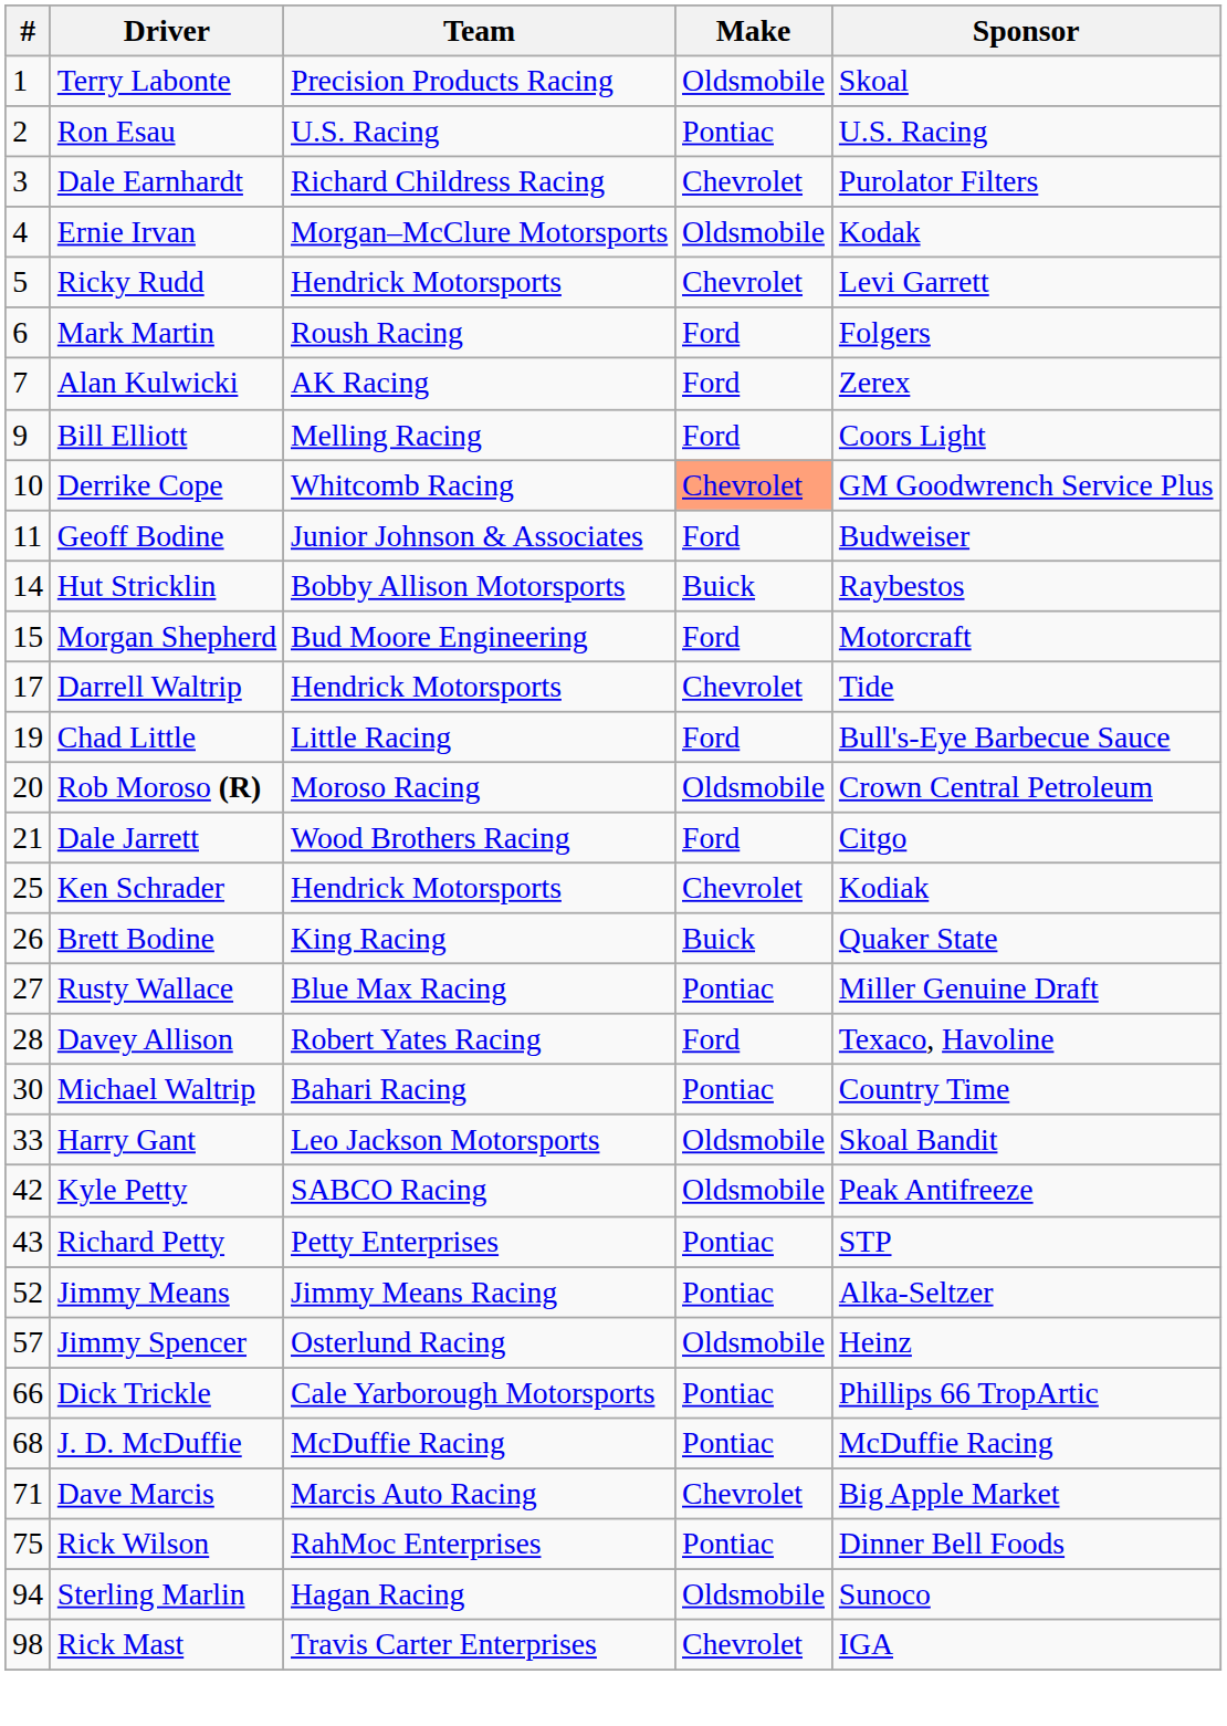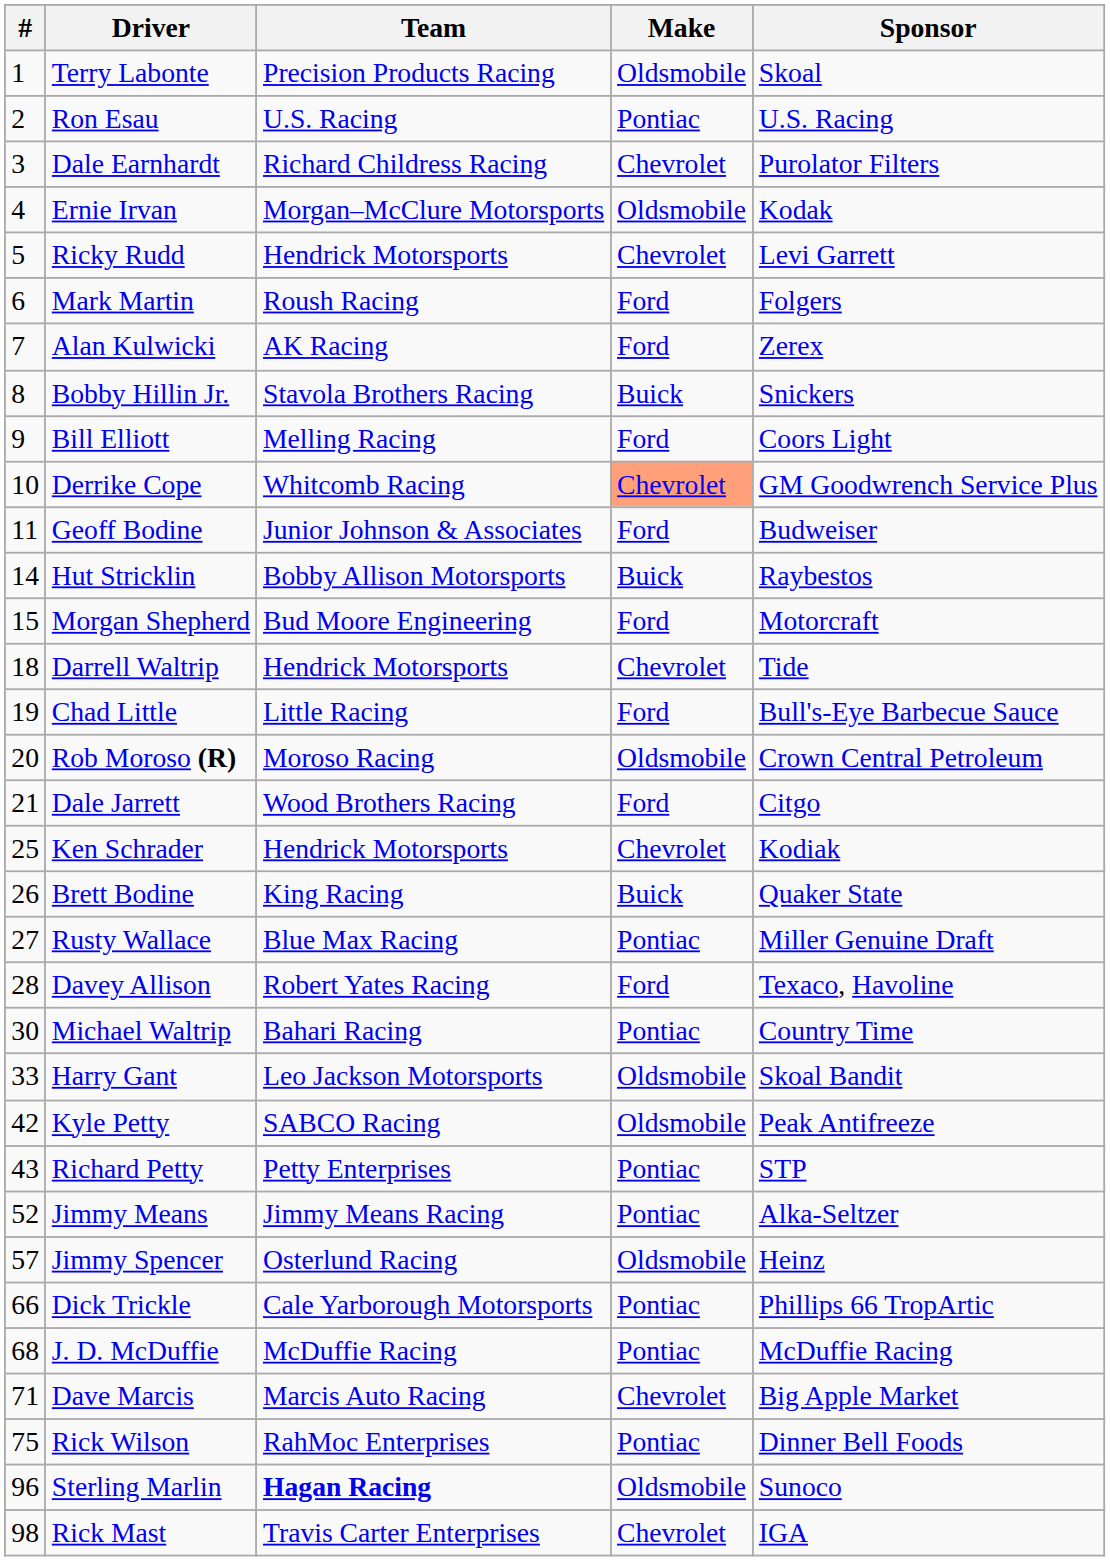 <table class="wikitable" style="font-size:95%">
 <tr>
 <th>#</th>
 <th>Driver</th>
 <th>Team</th>
 <th>Make</th>
 <th>Sponsor</th>
 </tr>
 <tr>
 <td>1</td>
 <td><a href='#'>Terry Labonte</a></td>
 <td><a href='#'>Precision Products Racing</a></td>
 <td><a href='#'>Oldsmobile</a></td>
 <td><a href='#'>Skoal</a></td>
 </tr>
 <tr>
 <td>2</td>
 <td><a href='#'>Ron Esau</a></td>
 <td><a href='#'>U.S. Racing</a></td>
 <td><a href='#'>Pontiac</a></td>
 <td><a href='#'>U.S. Racing</a></td>
 </tr>
 <tr>
 <td>3</td>
 <td><a href='#'>Dale Earnhardt</a></td>
 <td><a href='#'>Richard Childress Racing</a></td>
 <td><a href='#'>Chevrolet</a></td>
 <td><a href='#'>Purolator Filters</a></td>
 </tr>
 <tr>
 <td>4</td>
 <td><a href='#'>Ernie Irvan</a></td>
 <td><a href='#'>Morgan–McClure Motorsports</a></td>
 <td><a href='#'>Oldsmobile</a></td>
 <td><a href='#'>Kodak</a></td>
 </tr>
 <tr>
 <td>5</td>
 <td><a href='#'>Ricky Rudd</a></td>
 <td><a href='#'>Hendrick Motorsports</a></td>
 <td><a href='#'>Chevrolet</a></td>
 <td><a href='#'>Levi Garrett</a></td>
 </tr>
 <tr>
 <td>6</td>
 <td><a href='#'>Mark Martin</a></td>
 <td><a href='#'>Roush Racing</a></td>
 <td><a href='#'>Ford</a></td>
 <td><a href='#'>Folgers</a></td>
 </tr>
 <tr>
 <td>7</td>
 <td><a href='#'>Alan Kulwicki</a></td>
 <td><a href='#'>AK Racing</a></td>
 <td><a href='#'>Ford</a></td>
 <td><a href='#'>Zerex</a></td>
 </tr>
 <tr>
+<td>8</td>
+<td><a href='#'>Bobby Hillin Jr.</a></td>
+<td><a href='#'>Stavola Brothers Racing</a></td>
+<td><a href='#'>Buick</a></td>
+<td><a href='#'>Snickers</a></td>
+</tr>
+<tr>
 <td>9</td>
 <td><a href='#'>Bill Elliott</a></td>
 <td><a href='#'>Melling Racing</a></td>
 <td><a href='#'>Ford</a></td>
 <td><a href='#'>Coors Light</a></td>
 </tr>
 <tr>
 <td>10</td>
 <td><a href='#'>Derrike Cope</a></td>
 <td><a href='#'>Whitcomb Racing</a></td>
 <td style="background: lightsalmon;"><a href='#'>Chevrolet</a></td>
 <td><a href='#'>GM Goodwrench Service Plus</a></td>
 </tr>
 <tr>
 <td>11</td>
 <td><a href='#'>Geoff Bodine</a></td>
 <td><a href='#'>Junior Johnson & Associates</a></td>
 <td><a href='#'>Ford</a></td>
 <td><a href='#'>Budweiser</a></td>
 </tr>
 <tr>
 <td>14</td>
 <td><a href='#'>Hut Stricklin</a></td>
 <td><a href='#'>Bobby Allison Motorsports</a></td>
 <td><a href='#'>Buick</a></td>
 <td><a href='#'>Raybestos</a></td>
 </tr>
 <tr>
 <td>15</td>
 <td><a href='#'>Morgan Shepherd</a></td>
 <td><a href='#'>Bud Moore Engineering</a></td>
 <td><a href='#'>Ford</a></td>
 <td><a href='#'>Motorcraft</a></td>
 </tr>
 <tr>
-<td>17</td>
+<td>18</td>
 <td><a href='#'>Darrell Waltrip</a></td>
 <td><a href='#'>Hendrick Motorsports</a></td>
 <td><a href='#'>Chevrolet</a></td>
 <td><a href='#'>Tide</a></td>
 </tr>
 <tr>
 <td>19</td>
 <td><a href='#'>Chad Little</a></td>
 <td><a href='#'>Little Racing</a></td>
 <td><a href='#'>Ford</a></td>
 <td><a href='#'>Bull's-Eye Barbecue Sauce</a></td>
 </tr>
 <tr>
 <td>20</td>
 <td><a href='#'>Rob Moroso</a> <strong>(R)</strong></td>
 <td><a href='#'>Moroso Racing</a></td>
 <td><a href='#'>Oldsmobile</a></td>
 <td><a href='#'>Crown Central Petroleum</a></td>
 </tr>
 <tr>
 <td>21</td>
 <td><a href='#'>Dale Jarrett</a></td>
 <td><a href='#'>Wood Brothers Racing</a></td>
 <td><a href='#'>Ford</a></td>
 <td><a href='#'>Citgo</a></td>
 </tr>
 <tr>
 <td>25</td>
 <td><a href='#'>Ken Schrader</a></td>
 <td><a href='#'>Hendrick Motorsports</a></td>
 <td><a href='#'>Chevrolet</a></td>
 <td><a href='#'>Kodiak</a></td>
 </tr>
 <tr>
 <td>26</td>
 <td><a href='#'>Brett Bodine</a></td>
 <td><a href='#'>King Racing</a></td>
 <td><a href='#'>Buick</a></td>
 <td><a href='#'>Quaker State</a></td>
 </tr>
 <tr>
 <td>27</td>
 <td><a href='#'>Rusty Wallace</a></td>
 <td><a href='#'>Blue Max Racing</a></td>
 <td><a href='#'>Pontiac</a></td>
 <td><a href='#'>Miller Genuine Draft</a></td>
 </tr>
 <tr>
 <td>28</td>
 <td><a href='#'>Davey Allison</a></td>
 <td><a href='#'>Robert Yates Racing</a></td>
 <td><a href='#'>Ford</a></td>
 <td><a href='#'>Texaco</a>, <a href='#'>Havoline</a></td>
 </tr>
 <tr>
 <td>30</td>
 <td><a href='#'>Michael Waltrip</a></td>
 <td><a href='#'>Bahari Racing</a></td>
 <td><a href='#'>Pontiac</a></td>
 <td><a href='#'>Country Time</a></td>
 </tr>
 <tr>
 <td>33</td>
 <td><a href='#'>Harry Gant</a></td>
 <td><a href='#'>Leo Jackson Motorsports</a></td>
 <td><a href='#'>Oldsmobile</a></td>
 <td><a href='#'>Skoal Bandit</a></td>
 </tr>
 <tr>
 <td>42</td>
 <td><a href='#'>Kyle Petty</a></td>
 <td><a href='#'>SABCO Racing</a></td>
 <td><a href='#'>Oldsmobile</a></td>
 <td><a href='#'>Peak Antifreeze</a></td>
 </tr>
 <tr>
 <td>43</td>
 <td><a href='#'>Richard Petty</a></td>
 <td><a href='#'>Petty Enterprises</a></td>
 <td><a href='#'>Pontiac</a></td>
 <td><a href='#'>STP</a></td>
 </tr>
 <tr>
 <td>52</td>
 <td><a href='#'>Jimmy Means</a></td>
 <td><a href='#'>Jimmy Means Racing</a></td>
 <td><a href='#'>Pontiac</a></td>
 <td><a href='#'>Alka-Seltzer</a></td>
 </tr>
 <tr>
 <td>57</td>
 <td><a href='#'>Jimmy Spencer</a></td>
 <td><a href='#'>Osterlund Racing</a></td>
 <td><a href='#'>Oldsmobile</a></td>
 <td><a href='#'>Heinz</a></td>
 </tr>
 <tr>
 <td>66</td>
 <td><a href='#'>Dick Trickle</a></td>
 <td><a href='#'>Cale Yarborough Motorsports</a></td>
 <td><a href='#'>Pontiac</a></td>
 <td><a href='#'>Phillips 66 TropArtic</a></td>
 </tr>
 <tr>
 <td>68</td>
 <td><a href='#'>J. D. McDuffie</a></td>
 <td><a href='#'>McDuffie Racing</a></td>
 <td><a href='#'>Pontiac</a></td>
 <td><a href='#'>McDuffie Racing</a></td>
 </tr>
 <tr>
 <td>71</td>
 <td><a href='#'>Dave Marcis</a></td>
 <td><a href='#'>Marcis Auto Racing</a></td>
 <td><a href='#'>Chevrolet</a></td>
 <td><a href='#'>Big Apple Market</a></td>
 </tr>
 <tr>
 <td>75</td>
 <td><a href='#'>Rick Wilson</a></td>
 <td><a href='#'>RahMoc Enterprises</a></td>
 <td><a href='#'>Pontiac</a></td>
 <td><a href='#'>Dinner Bell Foods</a></td>
 </tr>
 <tr>
-<td>94</td>
+<td>96</td>
 <td><a href='#'>Sterling Marlin</a></td>
-<td><a href='#'>Hagan Racing</a></td>
+<td><strong><a href='#'>Hagan Racing</a></strong></td>
 <td><a href='#'>Oldsmobile</a></td>
 <td><a href='#'>Sunoco</a></td>
 </tr>
 <tr>
 <td>98</td>
 <td><a href='#'>Rick Mast</a></td>
 <td><a href='#'>Travis Carter Enterprises</a></td>
 <td><a href='#'>Chevrolet</a></td>
 <td><a href='#'>IGA</a></td>
 </tr>
 </table>
